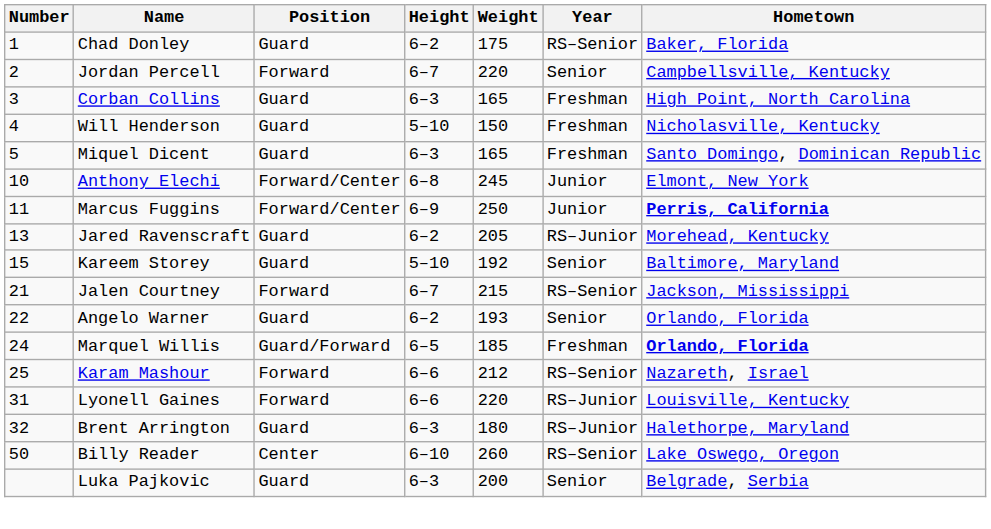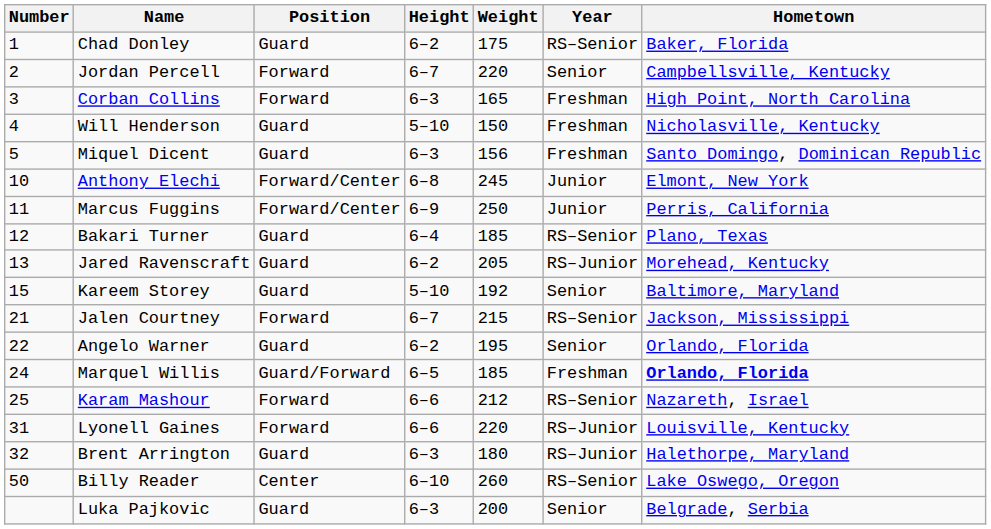 <table class="wikitable sortable" style="font-size: 95%;">
 <tr>
 <th>Number</th>
 <th>Name</th>
 <th>Position</th>
 <th>Height</th>
 <th>Weight</th>
 <th>Year</th>
 <th>Hometown</th>
 </tr>
 <tr>
 <td>1</td>
 <td>Chad Donley</td>
 <td>Guard</td>
 <td>6–2</td>
 <td>175</td>
 <td>RS–Senior</td>
 <td><a href='#'>Baker, Florida</a></td>
 </tr>
 <tr>
 <td>2</td>
 <td>Jordan Percell</td>
 <td>Forward</td>
 <td>6–7</td>
 <td>220</td>
 <td>Senior</td>
 <td><a href='#'>Campbellsville, Kentucky</a></td>
 </tr>
 <tr>
 <td>3</td>
 <td><a href='#'>Corban Collins</a></td>
-<td>Guard</td>
+<td>Forward</td>
 <td>6–3</td>
 <td>165</td>
 <td>Freshman</td>
 <td><a href='#'>High Point, North Carolina</a></td>
 </tr>
 <tr>
 <td>4</td>
 <td>Will Henderson</td>
 <td>Guard</td>
 <td>5–10</td>
 <td>150</td>
 <td>Freshman</td>
 <td><a href='#'>Nicholasville, Kentucky</a></td>
 </tr>
 <tr>
 <td>5</td>
 <td>Miquel Dicent</td>
 <td>Guard</td>
 <td>6–3</td>
-<td>165</td>
+<td>156</td>
 <td>Freshman</td>
 <td><a href='#'>Santo Domingo</a>, <a href='#'>Dominican Republic</a></td>
 </tr>
 <tr>
 <td>10</td>
 <td><a href='#'>Anthony Elechi</a></td>
 <td>Forward/Center</td>
 <td>6–8</td>
 <td>245</td>
 <td>Junior</td>
 <td><a href='#'>Elmont, New York</a></td>
 </tr>
 <tr>
 <td>11</td>
 <td>Marcus Fuggins</td>
 <td>Forward/Center</td>
 <td>6–9</td>
 <td>250</td>
 <td>Junior</td>
-<td><strong><a href='#'>Perris, California</a></strong></td>
+<td><a href='#'>Perris, California</a></td>
+</tr>
+<tr>
+<td>12</td>
+<td>Bakari Turner</td>
+<td>Guard</td>
+<td>6–4</td>
+<td>185</td>
+<td>RS–Senior</td>
+<td><a href='#'>Plano, Texas</a></td>
 </tr>
 <tr>
 <td>13</td>
 <td>Jared Ravenscraft</td>
 <td>Guard</td>
 <td>6–2</td>
 <td>205</td>
 <td>RS–Junior</td>
 <td><a href='#'>Morehead, Kentucky</a></td>
 </tr>
 <tr>
 <td>15</td>
 <td>Kareem Storey</td>
 <td>Guard</td>
 <td>5–10</td>
 <td>192</td>
 <td>Senior</td>
 <td><a href='#'>Baltimore, Maryland</a></td>
 </tr>
 <tr>
 <td>21</td>
 <td>Jalen Courtney</td>
 <td>Forward</td>
 <td>6–7</td>
 <td>215</td>
 <td>RS–Senior</td>
 <td><a href='#'>Jackson, Mississippi</a></td>
 </tr>
 <tr>
 <td>22</td>
 <td>Angelo Warner</td>
 <td>Guard</td>
 <td>6–2</td>
-<td>193</td>
+<td>195</td>
 <td>Senior</td>
 <td><a href='#'>Orlando, Florida</a></td>
 </tr>
 <tr>
 <td>24</td>
 <td>Marquel Willis</td>
 <td>Guard/Forward</td>
 <td>6–5</td>
 <td>185</td>
 <td>Freshman</td>
 <td><strong><a href='#'>Orlando, Florida</a></strong></td>
 </tr>
 <tr>
 <td>25</td>
 <td><a href='#'>Karam Mashour</a></td>
 <td>Forward</td>
 <td>6–6</td>
 <td>212</td>
 <td>RS–Senior</td>
 <td><a href='#'>Nazareth</a>, <a href='#'>Israel</a></td>
 </tr>
 <tr>
 <td>31</td>
 <td>Lyonell Gaines</td>
 <td>Forward</td>
 <td>6–6</td>
 <td>220</td>
 <td>RS–Junior</td>
 <td><a href='#'>Louisville, Kentucky</a></td>
 </tr>
 <tr>
 <td>32</td>
 <td>Brent Arrington</td>
 <td>Guard</td>
 <td>6–3</td>
 <td>180</td>
 <td>RS–Junior</td>
 <td><a href='#'>Halethorpe, Maryland</a></td>
 </tr>
 <tr>
 <td>50</td>
 <td>Billy Reader</td>
 <td>Center</td>
 <td>6–10</td>
 <td>260</td>
 <td>RS–Senior</td>
 <td><a href='#'>Lake Oswego, Oregon</a></td>
 </tr>
 <tr>
 <td></td>
 <td>Luka Pajkovic</td>
 <td>Guard</td>
 <td>6–3</td>
 <td>200</td>
 <td>Senior</td>
 <td><a href='#'>Belgrade</a>, <a href='#'>Serbia</a></td>
 </tr>
 </table>
